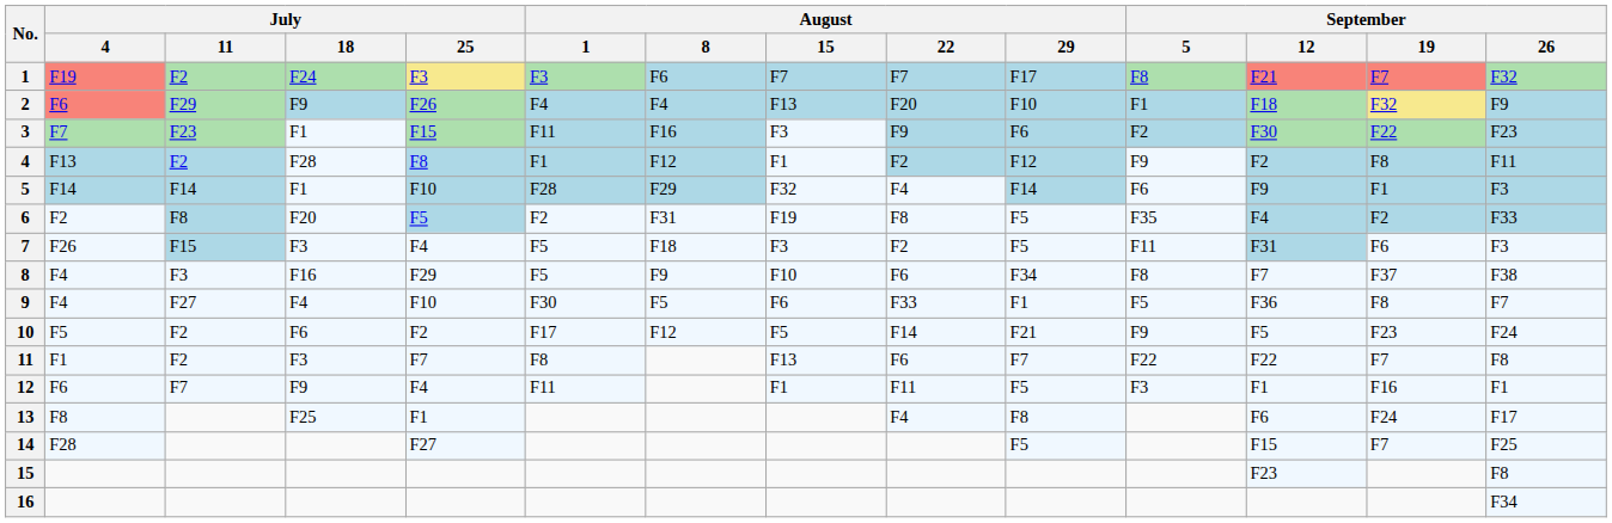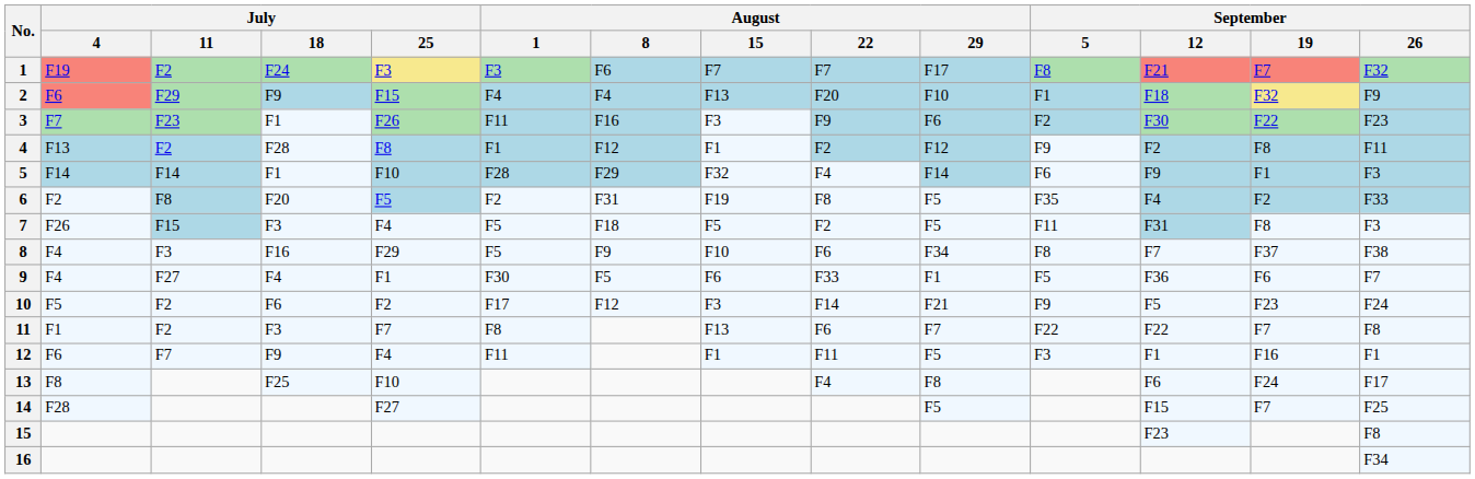 <table class="wikitable" style="font-size: 85%; width: 100%">
 <tr>
 <th rowspan=2 width=25>No.</th>
 <th colspan=4>July</th>
 <th colspan=5>August</th>
 <th colspan=4>September</th>
 </tr>
 <tr>
 <th>4</th>
 <th>11</th>
 <th>18</th>
 <th>25</th>
 <th>1</th>
 <th>8</th>
 <th>15</th>
 <th>22</th>
 <th>29</th>
 <th>5</th>
 <th>12</th>
 <th>19</th>
 <th>26</th>
 </tr>
 <tr>
 <th>1</th>
 <td style="background:#f88379;"> <a href='#'>F19</a></td>
 <td style="background:#addfad;"> <a href='#'>F2</a></td>
 <td style="background:#addfad;"> <a href='#'>F24</a></td>
 <td style="background:#f7e98e;"> <a href='#'>F3</a></td>
 <td style="background:#addfad;"> <a href='#'>F3</a></td>
 <td style="background:lightblue;"> F6</td>
 <td style="background:lightblue;"> F7</td>
 <td style="background:lightblue;"> F7</td>
 <td style="background:lightblue;"> F17</td>
 <td style="background:#addfad;"> <a href='#'>F8</a></td>
 <td style="background:#f88379;"> <a href='#'>F21</a></td>
 <td style="background:#f88379;"> <a href='#'>F7</a></td>
 <td style="background:#addfad;"> <a href='#'>F32</a></td>
 </tr>
 <tr>
 <th>2</th>
 <td style="background:#f88379;"> <a href='#'>F6</a></td>
 <td style="background:#addfad;"> <a href='#'>F29</a></td>
 <td style="background:lightblue;"> F9</td>
-<td style="background:#addfad;"> <a href='#'>F26</a></td>
+<td style="background:#addfad;"> <a href='#'>F15</a></td>
 <td style="background:lightblue;"> F4</td>
 <td style="background:lightblue;"> F4</td>
 <td style="background:lightblue;"> F13</td>
 <td style="background:lightblue;"> F20</td>
 <td style="background:lightblue;"> F10</td>
 <td style="background:lightblue;"> F1</td>
 <td style="background:#addfad;"> <a href='#'>F18</a></td>
 <td style="background:#f7e98e;"> <a href='#'>F32</a></td>
 <td style="background:lightblue;"> F9</td>
 </tr>
 <tr>
 <th>3</th>
 <td style="background:#addfad;"> <a href='#'>F7</a></td>
 <td style="background:#addfad;"> <a href='#'>F23</a></td>
 <td style="background:#f0f8ff;"> F1</td>
-<td style="background:#addfad;"> <a href='#'>F15</a></td>
+<td style="background:#addfad;"> <a href='#'>F26</a></td>
 <td style="background:lightblue;"> F11</td>
 <td style="background:lightblue;"> F16</td>
 <td style="background:#f0f8ff;"> F3</td>
 <td style="background:lightblue;"> F9</td>
 <td style="background:lightblue;"> F6</td>
 <td style="background:lightblue;"> F2</td>
 <td style="background:#addfad;"> <a href='#'>F30</a></td>
 <td style="background:#addfad;"> <a href='#'>F22</a></td>
 <td style="background:lightblue;"> F23</td>
 </tr>
 <tr>
 <th>4</th>
 <td style="background:lightblue;"> F13</td>
 <td style="background:lightblue;"> <a href='#'>F2</a></td>
 <td style="background:#f0f8ff;"> F28</td>
 <td style="background:lightblue;"> <a href='#'>F8</a></td>
 <td style="background:lightblue;"> F1</td>
 <td style="background:lightblue;"> F12</td>
 <td style="background:#f0f8ff;"> F1</td>
 <td style="background:lightblue;"> F2</td>
 <td style="background:lightblue;"> F12</td>
 <td style="background:#f0f8ff;"> F9</td>
 <td style="background:lightblue;"> F2</td>
 <td style="background:lightblue;"> F8</td>
 <td style="background:lightblue;"> F11</td>
 </tr>
 <tr>
 <th>5</th>
 <td style="background:lightblue;"> F14</td>
 <td style="background:lightblue;"> F14</td>
 <td style="background:#f0f8ff;"> F1</td>
 <td style="background:lightblue;"> F10</td>
 <td style="background:lightblue;"> F28</td>
 <td style="background:lightblue;"> F29</td>
 <td style="background:#f0f8ff;"> F32</td>
 <td style="background:#f0f8ff;"> F4</td>
 <td style="background:lightblue;"> F14</td>
 <td style="background:#f0f8ff;"> F6</td>
 <td style="background:lightblue;"> F9</td>
 <td style="background:lightblue;"> F1</td>
 <td style="background:lightblue;"> F3</td>
 </tr>
 <tr>
 <th>6</th>
 <td style="background:#f0f8ff;"> F2</td>
 <td style="background:lightblue;"> F8</td>
 <td style="background:#f0f8ff;"> F20</td>
 <td style="background:lightblue;"> <a href='#'>F5</a></td>
 <td style="background:#f0f8ff;"> F2</td>
 <td style="background:#f0f8ff;"> F31</td>
 <td style="background:#f0f8ff;"> F19</td>
 <td style="background:#f0f8ff;"> F8</td>
 <td style="background:#f0f8ff;"> F5</td>
 <td style="background:#f0f8ff;"> F35</td>
 <td style="background:lightblue;"> F4</td>
 <td style="background:lightblue;"> F2</td>
 <td style="background:lightblue;"> F33</td>
 </tr>
 <tr>
 <th>7</th>
 <td style="background:#f0f8ff;"> F26</td>
 <td style="background:lightblue;"> F15</td>
 <td style="background:#f0f8ff;"> F3</td>
 <td style="background:#f0f8ff;"> F4</td>
 <td style="background:#f0f8ff;"> F5</td>
 <td style="background:#f0f8ff;"> F18</td>
-<td style="background:#f0f8ff;"> F3</td>
+<td style="background:#f0f8ff;"> F5</td>
 <td style="background:#f0f8ff;"> F2</td>
 <td style="background:#f0f8ff;"> F5</td>
 <td style="background:#f0f8ff;"> F11</td>
 <td style="background:lightblue;"> F31</td>
-<td style="background:#f0f8ff;"> F6</td>
+<td style="background:#f0f8ff;"> F8</td>
 <td style="background:#f0f8ff;"> F3</td>
 </tr>
 <tr>
 <th>8</th>
 <td style="background:#f0f8ff;"> F4</td>
 <td style="background:#f0f8ff;"> F3</td>
 <td style="background:#f0f8ff;"> F16</td>
 <td style="background:#f0f8ff;"> F29</td>
 <td style="background:#f0f8ff;"> F5</td>
 <td style="background:#f0f8ff;"> F9</td>
 <td style="background:#f0f8ff;"> F10</td>
 <td style="background:#f0f8ff;"> F6</td>
 <td style="background:#f0f8ff;"> F34</td>
 <td style="background:#f0f8ff;"> F8</td>
 <td style="background:#f0f8ff;"> F7</td>
 <td style="background:#f0f8ff;"> F37</td>
 <td style="background:#f0f8ff;"> F38</td>
 </tr>
 <tr>
 <th>9</th>
 <td style="background:#f0f8ff;"> F4</td>
 <td style="background:#f0f8ff;"> F27</td>
 <td style="background:#f0f8ff;"> F4</td>
-<td style="background:#f0f8ff;"> F10</td>
+<td style="background:#f0f8ff;"> F1</td>
 <td style="background:#f0f8ff;"> F30</td>
 <td style="background:#f0f8ff;"> F5</td>
 <td style="background:#f0f8ff;"> F6</td>
 <td style="background:#f0f8ff;"> F33</td>
 <td style="background:#f0f8ff;"> F1</td>
 <td style="background:#f0f8ff;"> F5</td>
 <td style="background:#f0f8ff;"> F36</td>
-<td style="background:#f0f8ff;"> F8</td>
+<td style="background:#f0f8ff;"> F6</td>
 <td style="background:#f0f8ff;"> F7</td>
 </tr>
 <tr>
 <th>10</th>
 <td style="background:#f0f8ff;"> F5</td>
 <td style="background:#f0f8ff;"> F2</td>
 <td style="background:#f0f8ff;"> F6</td>
 <td style="background:#f0f8ff;"> F2</td>
 <td style="background:#f0f8ff;"> F17</td>
 <td style="background:#f0f8ff;"> F12</td>
-<td style="background:#f0f8ff;"> F5</td>
+<td style="background:#f0f8ff;"> F3</td>
 <td style="background:#f0f8ff;"> F14</td>
 <td style="background:#f0f8ff;"> F21</td>
 <td style="background:#f0f8ff;"> F9</td>
 <td style="background:#f0f8ff;"> F5</td>
 <td style="background:#f0f8ff;"> F23</td>
 <td style="background:#f0f8ff;"> F24</td>
 </tr>
 <tr>
 <th>11</th>
 <td style="background:#f0f8ff;"> F1</td>
 <td style="background:#f0f8ff;"> F2</td>
 <td style="background:#f0f8ff;"> F3</td>
 <td style="background:#f0f8ff;"> F7</td>
 <td style="background:#f0f8ff;"> F8</td>
 <td></td>
 <td style="background:#f0f8ff;"> F13</td>
 <td style="background:#f0f8ff;"> F6</td>
 <td style="background:#f0f8ff;"> F7</td>
 <td style="background:#f0f8ff;"> F22</td>
 <td style="background:#f0f8ff;"> F22</td>
 <td style="background:#f0f8ff;"> F7</td>
 <td style="background:#f0f8ff;"> F8</td>
 </tr>
 <tr>
 <th>12</th>
 <td style="background:#f0f8ff;"> F6</td>
 <td style="background:#f0f8ff;"> F7</td>
 <td style="background:#f0f8ff;"> F9</td>
 <td style="background:#f0f8ff;"> F4</td>
 <td style="background:#f0f8ff;"> F11</td>
 <td></td>
 <td style="background:#f0f8ff;"> F1</td>
 <td style="background:#f0f8ff;"> F11</td>
 <td style="background:#f0f8ff;"> F5</td>
 <td style="background:#f0f8ff;"> F3</td>
 <td style="background:#f0f8ff;"> F1</td>
 <td style="background:#f0f8ff;"> F16</td>
 <td style="background:#f0f8ff;"> F1</td>
 </tr>
 <tr>
 <th>13</th>
 <td style="background:#f0f8ff;"> F8</td>
 <td></td>
 <td style="background:#f0f8ff;"> F25</td>
-<td style="background:#f0f8ff;"> F1</td>
+<td style="background:#f0f8ff;"> F10</td>
 <td></td>
 <td></td>
 <td></td>
 <td style="background:#f0f8ff;"> F4</td>
 <td style="background:#f0f8ff;"> F8</td>
 <td></td>
 <td style="background:#f0f8ff;"> F6</td>
 <td style="background:#f0f8ff;"> F24</td>
 <td style="background:#f0f8ff;"> F17</td>
 </tr>
 <tr>
 <th>14</th>
 <td style="background:#f0f8ff;"> F28</td>
 <td></td>
 <td></td>
 <td style="background:#f0f8ff;"> F27</td>
 <td></td>
 <td></td>
 <td></td>
 <td></td>
 <td style="background:#f0f8ff;"> F5</td>
 <td></td>
 <td style="background:#f0f8ff;"> F15</td>
 <td style="background:#f0f8ff;"> F7</td>
 <td style="background:#f0f8ff;"> F25</td>
 </tr>
 <tr>
 <th>15</th>
 <td></td>
 <td></td>
 <td></td>
 <td></td>
 <td></td>
 <td></td>
 <td></td>
 <td></td>
 <td></td>
 <td></td>
 <td style="background:#f0f8ff;"> F23</td>
 <td></td>
 <td style="background:#f0f8ff;"> F8</td>
 </tr>
 <tr>
 <th>16</th>
 <td></td>
 <td></td>
 <td></td>
 <td></td>
 <td></td>
 <td></td>
 <td></td>
 <td></td>
 <td></td>
 <td></td>
 <td></td>
 <td></td>
 <td style="background:#f0f8ff;"> F34</td>
 </tr>
 </table>
